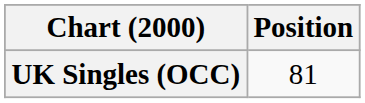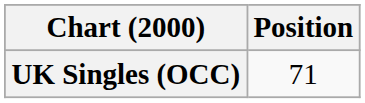 <table class="wikitable plainrowheaders" style="text-align:center">
 <tr>
 <th>Chart (2000)</th>
 <th>Position</th>
 </tr>
 <tr>
 <th scope="row">UK Singles (OCC)</th>
-<td>81</td>
+<td>71</td>
 </tr>
 </table>
